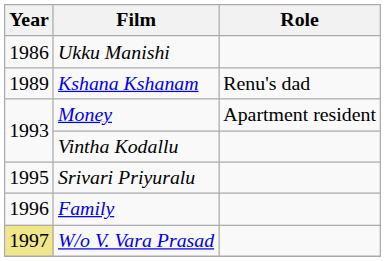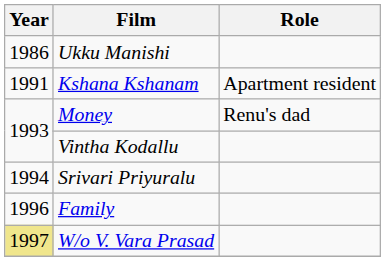 <table class="wikitable sortable">
 <tr>
 <th>Year</th>
 <th>Film</th>
 <th>Role</th>
 </tr>
 <tr>
 <td>1986</td>
 <td><em>Ukku Manishi</em></td>
 <td></td>
 </tr>
 <tr>
-<td>1989</td>
+<td>1991</td>
 <td><em><a href='#'>Kshana Kshanam</a></em></td>
-<td>Renu's dad</td>
+<td>Apartment resident</td>
 </tr>
 <tr>
 <td rowspan="2">1993</td>
 <td><em><a href='#'>Money</a></em></td>
-<td>Apartment resident</td>
+<td>Renu's dad</td>
 </tr>
 <tr>
 <td><em>Vintha Kodallu</em></td>
 <td></td>
 </tr>
 <tr>
-<td>1995</td>
+<td>1994</td>
 <td><em>Srivari Priyuralu</em></td>
 <td></td>
 </tr>
 <tr>
 <td>1996</td>
 <td><em><a href='#'>Family</a></em></td>
 <td></td>
 </tr>
 <tr>
 <td style="background: khaki;">1997</td>
 <td><em><a href='#'>W/o V. Vara Prasad</a></em></td>
 <td></td>
 </tr>
 <tr>
 </tr>
 </table>
